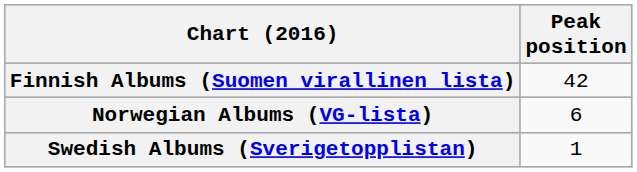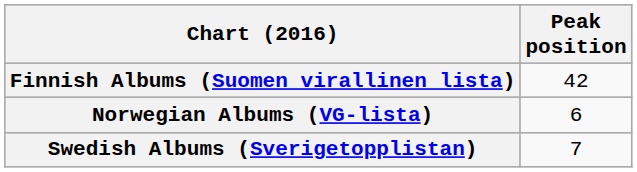 <table class="wikitable sortable plainrowheaders" style="text-align:center;">
 <tr>
 <th scope="col">Chart (2016)</th>
 <th scope="col">Peak<br>position</th>
 </tr>
 <tr>
 <th scope="row">Finnish Albums (<a href='#'>Suomen virallinen lista</a>)</th>
 <td>42</td>
 </tr>
 <tr>
 <th scope="row">Norwegian Albums (<a href='#'>VG-lista</a>)</th>
 <td>6</td>
 </tr>
 <tr>
 <th scope="row">Swedish Albums (<a href='#'>Sverigetopplistan</a>)</th>
-<td>1</td>
+<td>7</td>
 </tr>
 </table>
